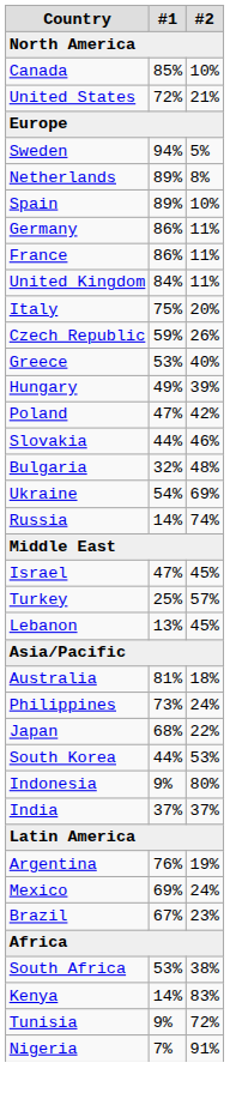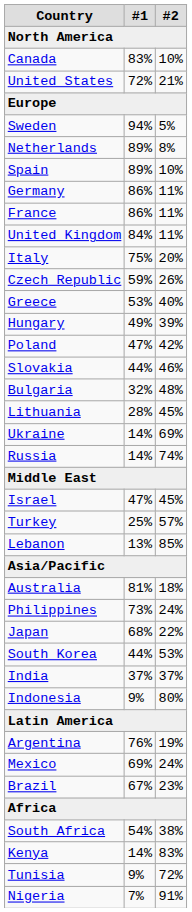 <table class="wikitable floatleft sortable">
 <tr>
 <th style="background:#dedede;">Country</th>
 <th style="background:#dedede;">#1</th>
 <th style="background:#dedede;">#2</th>
 </tr>
 <tr>
 <td style="background:#efefef;" colspan=3><strong>North America</strong></td>
 </tr>
 <tr>
 <td><a href='#'>Canada</a></td>
-<td>85%</td>
+<td>83%</td>
 <td>10%</td>
 </tr>
 <tr>
 <td><a href='#'>United States</a></td>
 <td>72%</td>
 <td>21%</td>
 </tr>
 <tr>
 <td style="background:#efefef;" colspan=3><strong>Europe</strong></td>
 </tr>
 <tr>
 <td><a href='#'>Sweden</a></td>
 <td>94%</td>
 <td>5%</td>
 </tr>
 <tr>
 <td><a href='#'>Netherlands</a></td>
 <td>89%</td>
 <td>8%</td>
 </tr>
 <tr>
 <td><a href='#'>Spain</a></td>
 <td>89%</td>
 <td>10%</td>
 </tr>
 <tr>
 <td><a href='#'>Germany</a></td>
 <td>86%</td>
 <td>11%</td>
 </tr>
 <tr>
 <td><a href='#'>France</a></td>
 <td>86%</td>
 <td>11%</td>
 </tr>
 <tr>
 <td><a href='#'>United Kingdom</a></td>
 <td>84%</td>
 <td>11%</td>
 </tr>
 <tr>
 <td><a href='#'>Italy</a></td>
 <td>75%</td>
 <td>20%</td>
 </tr>
 <tr>
 <td><a href='#'>Czech Republic</a></td>
 <td>59%</td>
 <td>26%</td>
 </tr>
 <tr>
 <td><a href='#'>Greece</a></td>
 <td>53%</td>
 <td>40%</td>
 </tr>
 <tr>
 <td><a href='#'>Hungary</a></td>
 <td>49%</td>
 <td>39%</td>
 </tr>
 <tr>
 <td><a href='#'>Poland</a></td>
 <td>47%</td>
 <td>42%</td>
 </tr>
 <tr>
 <td><a href='#'>Slovakia</a></td>
 <td>44%</td>
 <td>46%</td>
 </tr>
 <tr>
 <td><a href='#'>Bulgaria</a></td>
 <td>32%</td>
 <td>48%</td>
 </tr>
 <tr>
+<td><a href='#'>Lithuania</a></td>
+<td>28%</td>
+<td>45%</td>
+</tr>
+<tr>
 <td><a href='#'>Ukraine</a></td>
-<td>54%</td>
+<td>14%</td>
 <td>69%</td>
 </tr>
 <tr>
 <td><a href='#'>Russia</a></td>
 <td>14%</td>
 <td>74%</td>
 </tr>
 <tr>
 <td style="background:#efefef;" colspan=3><strong>Middle East</strong></td>
 </tr>
 <tr>
 <td><a href='#'>Israel</a></td>
 <td>47%</td>
 <td>45%</td>
 </tr>
 <tr>
 <td><a href='#'>Turkey</a></td>
 <td>25%</td>
 <td>57%</td>
 </tr>
 <tr>
 <td><a href='#'>Lebanon</a></td>
 <td>13%</td>
-<td>45%</td>
+<td>85%</td>
 </tr>
 <tr>
 <td colspan="3" style="background:#efefef;"><strong>Asia/Pacific</strong></td>
 </tr>
 <tr>
 <td><a href='#'>Australia</a></td>
 <td>81%</td>
 <td>18%</td>
 </tr>
 <tr>
 <td><a href='#'>Philippines</a></td>
 <td>73%</td>
 <td>24%</td>
 </tr>
 <tr>
 <td><a href='#'>Japan</a></td>
 <td>68%</td>
 <td>22%</td>
 </tr>
 <tr>
 <td><a href='#'>South Korea</a></td>
 <td>44%</td>
 <td>53%</td>
 </tr>
 <tr>
+<td><a href='#'>India</a></td>
+<td>37%</td>
+<td>37%</td>
+</tr>
+<tr>
 <td><a href='#'>Indonesia</a></td>
 <td>9%</td>
 <td>80%</td>
-</tr>
-<tr>
-<td><a href='#'>India</a></td>
-<td>37%</td>
-<td>37%</td>
 </tr>
 <tr>
 <td colspan="3" style="background:#efefef;"><strong>Latin America</strong></td>
 </tr>
 <tr>
 <td><a href='#'>Argentina</a></td>
 <td>76%</td>
 <td>19%</td>
 </tr>
 <tr>
 <td><a href='#'>Mexico</a></td>
 <td>69%</td>
 <td>24%</td>
 </tr>
 <tr>
 <td><a href='#'>Brazil</a></td>
 <td>67%</td>
 <td>23%</td>
 </tr>
 <tr>
 <td colspan="3" style="background:#efefef;"><strong>Africa</strong></td>
 </tr>
 <tr>
 <td><a href='#'>South Africa</a></td>
-<td>53%</td>
+<td>54%</td>
 <td>38%</td>
 </tr>
 <tr>
 <td><a href='#'>Kenya</a></td>
 <td>14%</td>
 <td>83%</td>
 </tr>
 <tr>
 <td><a href='#'>Tunisia</a></td>
 <td>9%</td>
 <td>72%</td>
 </tr>
 <tr>
 <td><a href='#'>Nigeria</a></td>
 <td>7%</td>
 <td>91%</td>
 </tr>
 </table>
